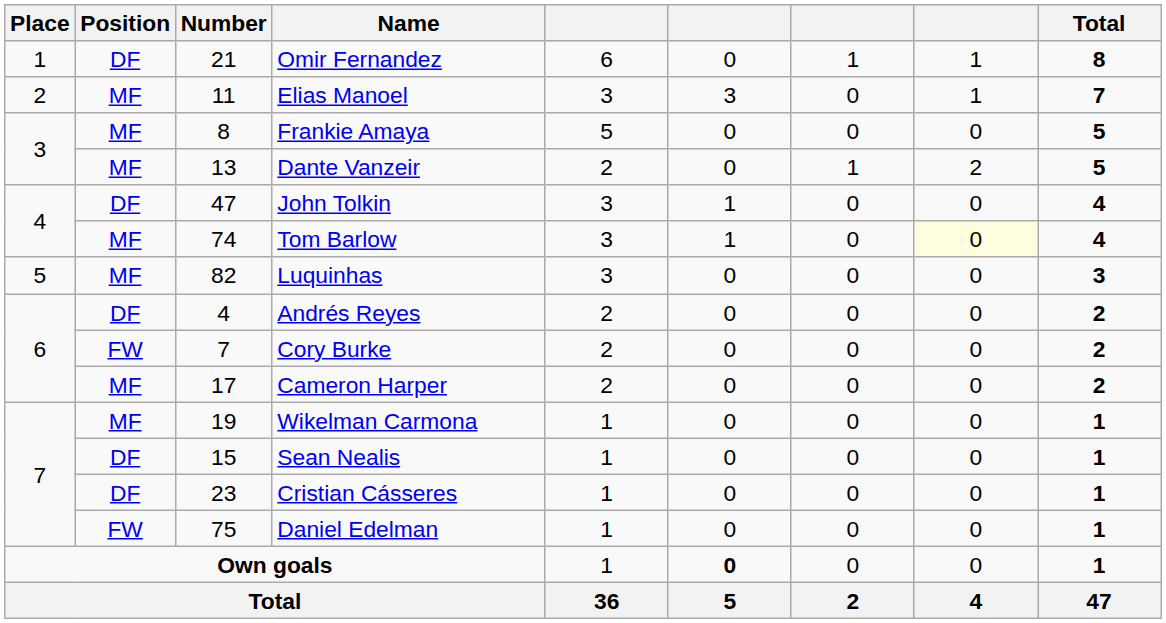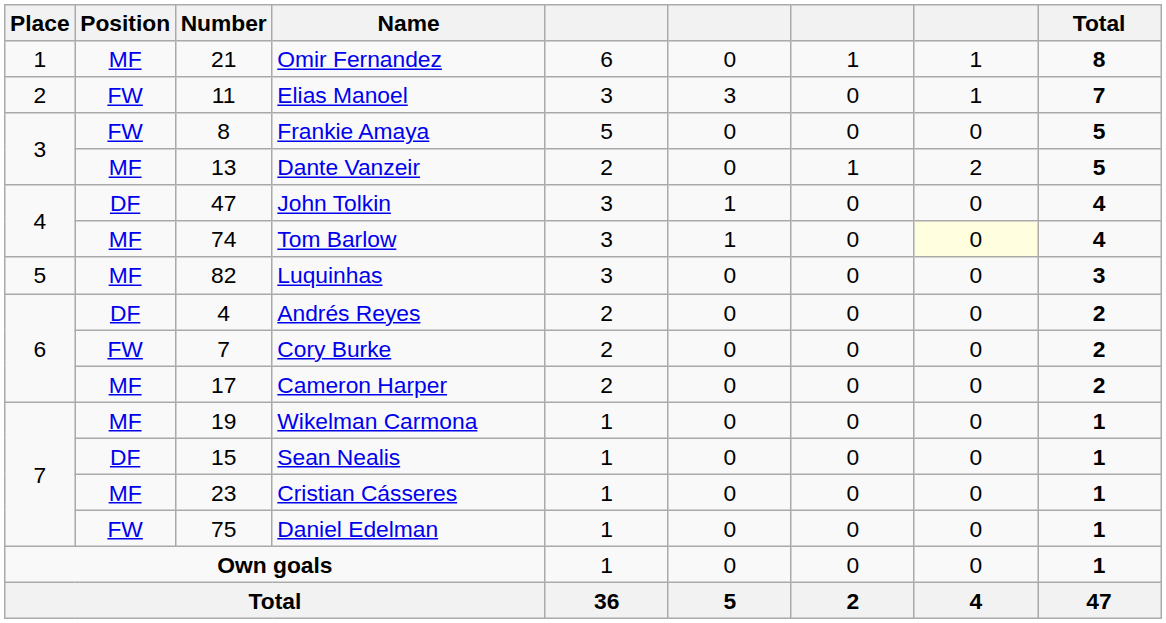 <table class="wikitable" style="font-size: 95%; text-align: center;">
 <tr>
 <th width=30>Place</th>
 <th width=30>Position</th>
 <th width=30>Number</th>
 <th width=175>Name</th>
 <th width=75></th>
 <th width=75></th>
 <th width=75></th>
 <th width=75></th>
 <th width=75>Total</th>
 </tr>
 <tr>
 <td>1</td>
-<td><a href='#'>DF</a></td>
+<td><a href='#'>MF</a></td>
 <td>21</td>
 <td align="left"> <a href='#'>Omir Fernandez</a></td>
 <td>6</td>
 <td>0</td>
 <td>1</td>
 <td>1</td>
 <td><strong>8</strong></td>
 </tr>
 <tr>
 <td>2</td>
-<td><a href='#'>MF</a></td>
+<td><a href='#'>FW</a></td>
 <td>11</td>
 <td align="left"> <a href='#'>Elias Manoel</a></td>
 <td>3</td>
 <td>3</td>
 <td>0</td>
 <td>1</td>
 <td><strong>7</strong></td>
 </tr>
 <tr>
 <td rowspan="2">3</td>
-<td><a href='#'>MF</a></td>
+<td><a href='#'>FW</a></td>
 <td>8</td>
 <td align="left"> <a href='#'>Frankie Amaya</a></td>
 <td>5</td>
 <td>0</td>
 <td>0</td>
 <td>0</td>
 <td><strong>5</strong></td>
 </tr>
 <tr>
 <td><a href='#'>MF</a></td>
 <td>13</td>
 <td align="left"> <a href='#'>Dante Vanzeir</a></td>
 <td>2</td>
 <td>0</td>
 <td>1</td>
 <td>2</td>
 <td><strong>5</strong></td>
 </tr>
 <tr>
 <td rowspan="2">4</td>
 <td><a href='#'>DF</a></td>
 <td>47</td>
 <td align="left"> <a href='#'>John Tolkin</a></td>
 <td>3</td>
 <td>1</td>
 <td>0</td>
 <td>0</td>
 <td><strong>4</strong></td>
 </tr>
 <tr>
 <td><a href='#'>MF</a></td>
 <td>74</td>
 <td align="left"> <a href='#'>Tom Barlow</a></td>
 <td>3</td>
 <td>1</td>
 <td>0</td>
 <td style="background: lightyellow;">0</td>
 <td><strong>4</strong></td>
 </tr>
 <tr>
 <td>5</td>
 <td><a href='#'>MF</a></td>
 <td>82</td>
 <td align="left"> <a href='#'>Luquinhas</a></td>
 <td>3</td>
 <td>0</td>
 <td>0</td>
 <td>0</td>
 <td><strong>3</strong></td>
 </tr>
 <tr>
 <td rowspan="3">6</td>
 <td><a href='#'>DF</a></td>
 <td>4</td>
 <td align="left"> <a href='#'>Andrés Reyes</a></td>
 <td>2</td>
 <td>0</td>
 <td>0</td>
 <td>0</td>
 <td><strong>2</strong></td>
 </tr>
 <tr>
 <td><a href='#'>FW</a></td>
 <td>7</td>
 <td align="left"> <a href='#'>Cory Burke</a></td>
 <td>2</td>
 <td>0</td>
 <td>0</td>
 <td>0</td>
 <td><strong>2</strong></td>
 </tr>
 <tr>
 <td><a href='#'>MF</a></td>
 <td>17</td>
 <td align="left"> <a href='#'>Cameron Harper</a></td>
 <td>2</td>
 <td>0</td>
 <td>0</td>
 <td>0</td>
 <td><strong>2</strong></td>
 </tr>
 <tr>
 <td rowspan="4">7</td>
 <td><a href='#'>MF</a></td>
 <td>19</td>
 <td align="left"> <a href='#'>Wikelman Carmona</a></td>
 <td>1</td>
 <td>0</td>
 <td>0</td>
 <td>0</td>
 <td><strong>1</strong></td>
 </tr>
 <tr>
 <td><a href='#'>DF</a></td>
 <td>15</td>
 <td align="left"> <a href='#'>Sean Nealis</a></td>
 <td>1</td>
 <td>0</td>
 <td>0</td>
 <td>0</td>
 <td><strong>1</strong></td>
 </tr>
 <tr>
-<td><a href='#'>DF</a></td>
+<td><a href='#'>MF</a></td>
 <td>23</td>
 <td align="left"> <a href='#'>Cristian Cásseres</a></td>
 <td>1</td>
 <td>0</td>
 <td>0</td>
 <td>0</td>
 <td><strong>1</strong></td>
 </tr>
 <tr>
 <td><a href='#'>FW</a></td>
 <td>75</td>
 <td align="left"> <a href='#'>Daniel Edelman</a></td>
 <td>1</td>
 <td>0</td>
 <td>0</td>
 <td>0</td>
 <td><strong>1</strong></td>
 </tr>
 <tr>
 <td colspan="4"><strong>Own goals</strong></td>
 <td>1</td>
-<td><strong>0</strong></td>
+<td>0</td>
 <td>0</td>
 <td>0</td>
 <td><strong>1</strong></td>
 </tr>
 <tr>
 <th colspan="4">Total</th>
 <th>36</th>
 <th>5</th>
 <th>2</th>
 <th>4</th>
 <th>47</th>
 </tr>
 </table>
